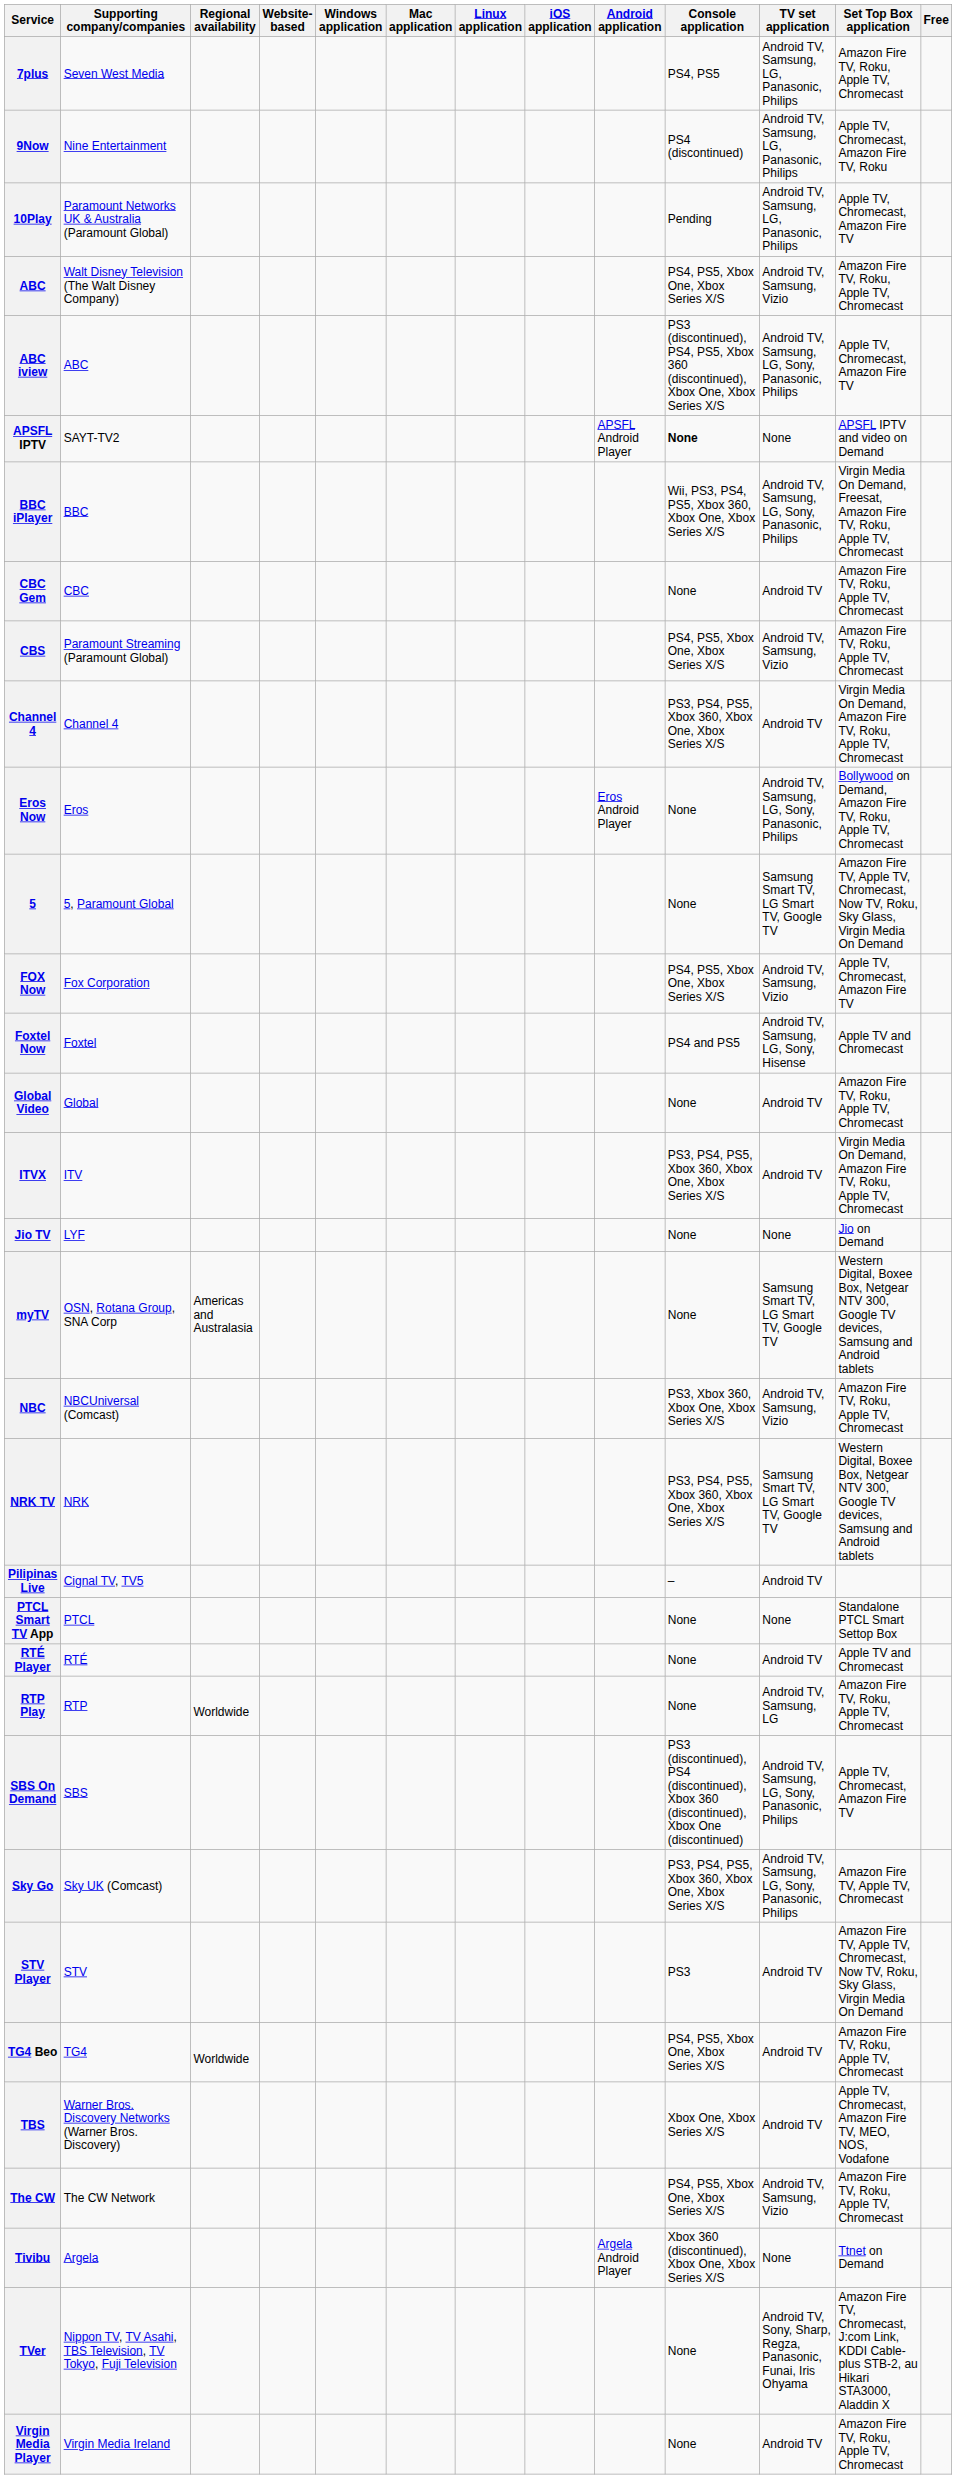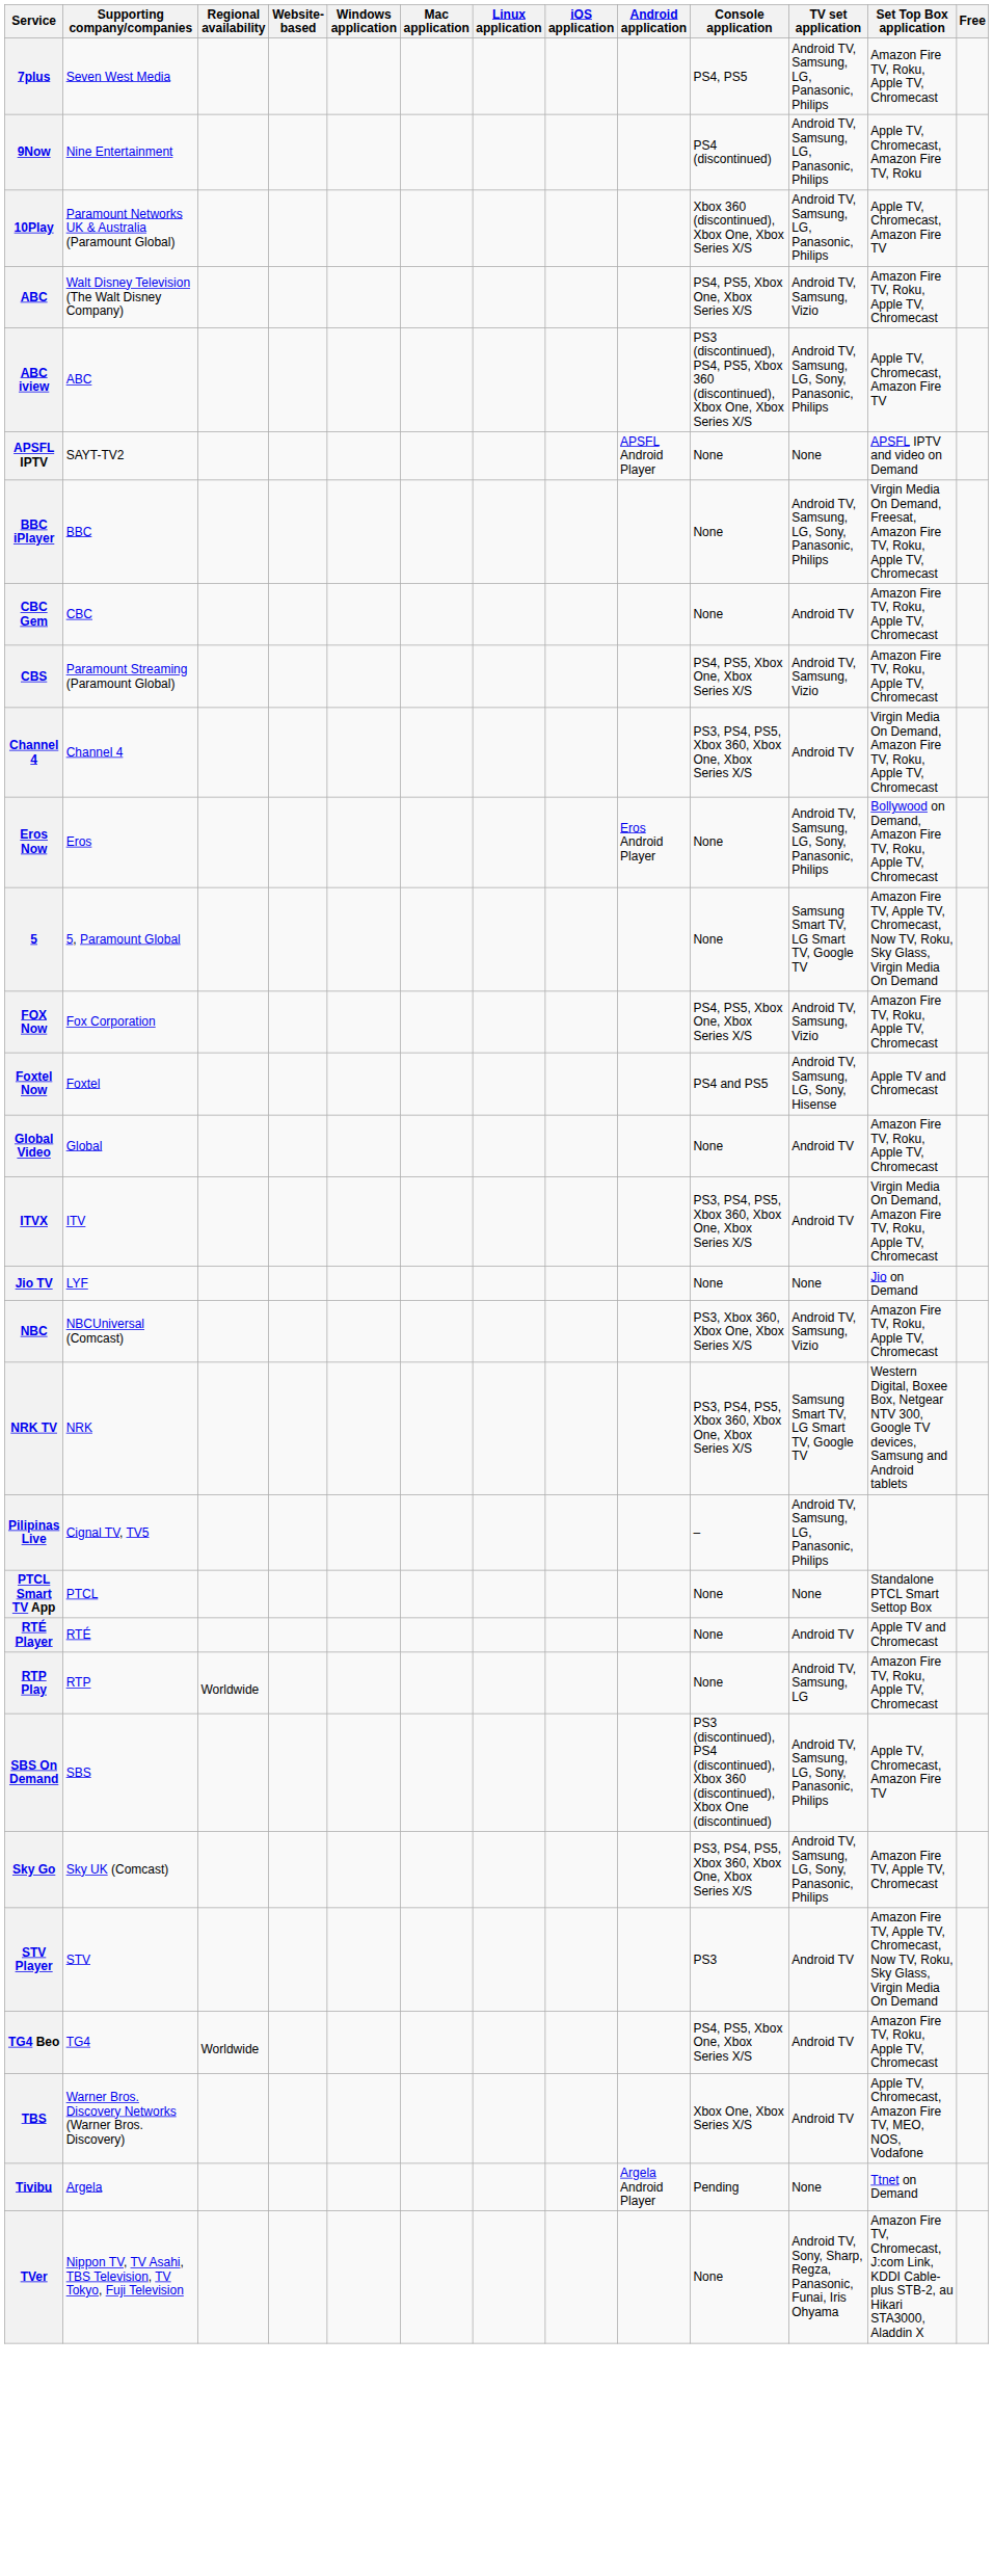 <table class="sortable wikitable sort-under-center sticky-header" style="margin:auto; margin:auto;">
 <tr>
 <th>Service</th>
 <th>Supporting company/companies</th>
 <th>Regional availability</th>
 <th>Website-based</th>
 <th>Windows application</th>
 <th>Mac application</th>
 <th><a href='#'>Linux</a> application</th>
 <th><a href='#'>iOS</a> application</th>
 <th><a href='#'>Android</a> application</th>
 <th>Console application</th>
 <th>TV set application</th>
 <th>Set Top Box application</th>
 <th>Free</th>
 </tr>
 <tr>
 <th><a href='#'>7plus</a></th>
 <td><a href='#'>Seven West Media</a></td>
 <td></td>
 <td></td>
 <td></td>
 <td></td>
 <td></td>
 <td></td>
 <td></td>
 <td>PS4, PS5</td>
 <td>Android TV, Samsung, LG, Panasonic, Philips</td>
 <td>Amazon Fire TV, Roku, Apple TV, Chromecast</td>
 <td></td>
 </tr>
 <tr>
 <th><a href='#'>9Now</a></th>
 <td><a href='#'>Nine Entertainment</a></td>
 <td></td>
 <td></td>
 <td></td>
 <td></td>
 <td></td>
 <td></td>
 <td></td>
 <td>PS4 (discontinued)</td>
 <td>Android TV, Samsung, LG, Panasonic, Philips</td>
 <td>Apple TV, Chromecast, Amazon Fire TV, Roku</td>
 <td></td>
 </tr>
 <tr>
 <th><a href='#'>10Play</a></th>
 <td><a href='#'>Paramount Networks UK & Australia</a><br>(Paramount Global)</td>
 <td></td>
 <td></td>
 <td></td>
 <td></td>
 <td></td>
 <td></td>
 <td></td>
-<td>Pending</td>
+<td>Xbox 360 (discontinued), Xbox One, Xbox Series X/S</td>
 <td>Android TV, Samsung, LG, Panasonic, Philips</td>
 <td>Apple TV, Chromecast, Amazon Fire TV</td>
 <td></td>
 </tr>
 <tr>
 <th><a href='#'>ABC</a></th>
 <td><a href='#'>Walt Disney Television</a> (The Walt Disney Company)</td>
 <td></td>
 <td></td>
 <td></td>
 <td></td>
 <td></td>
 <td></td>
 <td></td>
 <td>PS4, PS5, Xbox One, Xbox Series X/S</td>
 <td>Android TV, Samsung, Vizio</td>
 <td>Amazon Fire TV, Roku, Apple TV, Chromecast</td>
 <td></td>
 </tr>
 <tr>
 <th><a href='#'>ABC iview</a></th>
 <td><a href='#'>ABC</a></td>
 <td></td>
 <td></td>
 <td></td>
 <td></td>
 <td></td>
 <td></td>
 <td></td>
 <td>PS3 (discontinued), PS4, PS5, Xbox 360 (discontinued), Xbox One, Xbox Series X/S</td>
 <td>Android TV, Samsung, LG, Sony, Panasonic, Philips</td>
 <td>Apple TV, Chromecast, Amazon Fire TV</td>
 <td></td>
 </tr>
 <tr>
 <th><a href='#'>APSFL</a> IPTV</th>
 <td>SAYT-TV2</td>
 <td></td>
 <td></td>
 <td></td>
 <td></td>
 <td></td>
 <td></td>
 <td><a href='#'>APSFL</a> Android Player</td>
-<td><strong>None</strong></td>
+<td>None</td>
 <td>None</td>
 <td><a href='#'>APSFL</a> IPTV and video on Demand</td>
 <td></td>
 </tr>
 <tr>
 <th><a href='#'>BBC iPlayer</a></th>
 <td><a href='#'>BBC</a></td>
 <td></td>
 <td></td>
 <td></td>
 <td></td>
 <td></td>
 <td></td>
 <td></td>
-<td>Wii, PS3, PS4, PS5, Xbox 360, Xbox One, Xbox Series X/S</td>
+<td>None</td>
 <td>Android TV, Samsung, LG, Sony, Panasonic, Philips</td>
 <td>Virgin Media On Demand, Freesat, Amazon Fire TV, Roku, Apple TV, Chromecast</td>
 <td></td>
 </tr>
 <tr>
 <th><a href='#'>CBC Gem</a></th>
 <td><a href='#'>CBC</a></td>
 <td></td>
 <td></td>
 <td></td>
 <td></td>
 <td></td>
 <td></td>
 <td></td>
 <td>None</td>
 <td>Android TV</td>
 <td>Amazon Fire TV, Roku, Apple TV, Chromecast</td>
 <td></td>
 </tr>
 <tr>
 <th><a href='#'>CBS</a></th>
 <td><a href='#'>Paramount Streaming</a><br>(Paramount Global)</td>
 <td></td>
 <td></td>
 <td></td>
 <td></td>
 <td></td>
 <td></td>
 <td></td>
 <td>PS4, PS5, Xbox One, Xbox Series X/S</td>
 <td>Android TV, Samsung, Vizio</td>
 <td>Amazon Fire TV, Roku, Apple TV, Chromecast</td>
 <td></td>
 </tr>
 <tr>
 <th><a href='#'>Channel 4</a></th>
 <td><a href='#'>Channel 4</a></td>
 <td><br></td>
 <td></td>
 <td></td>
 <td></td>
 <td></td>
 <td></td>
 <td></td>
 <td>PS3, PS4, PS5, Xbox 360, Xbox One, Xbox Series X/S</td>
 <td>Android TV</td>
 <td>Virgin Media On Demand, Amazon Fire TV, Roku, Apple TV, Chromecast</td>
 <td></td>
 </tr>
 <tr>
 <th><a href='#'>Eros Now</a></th>
 <td><a href='#'>Eros</a></td>
 <td></td>
 <td></td>
 <td></td>
 <td></td>
 <td></td>
 <td></td>
 <td><a href='#'>Eros</a> Android Player</td>
 <td>None</td>
 <td>Android TV, Samsung, LG, Sony, Panasonic, Philips</td>
 <td><a href='#'>Bollywood</a> on Demand, Amazon Fire TV, Roku, Apple TV, Chromecast</td>
 <td></td>
 </tr>
 <tr>
 <th><a href='#'>5</a></th>
 <td><a href='#'>5</a>, <a href='#'>Paramount Global</a></td>
 <td></td>
 <td></td>
 <td></td>
 <td></td>
 <td></td>
 <td></td>
 <td></td>
 <td>None</td>
 <td>Samsung Smart TV, LG Smart TV, Google TV</td>
 <td>Amazon Fire TV, Apple TV, Chromecast, Now TV, Roku, Sky Glass, Virgin Media On Demand</td>
 <td></td>
 </tr>
 <tr>
 <th><a href='#'>FOX Now</a></th>
 <td><a href='#'>Fox Corporation</a></td>
 <td></td>
 <td></td>
 <td></td>
 <td></td>
 <td></td>
 <td></td>
 <td></td>
 <td>PS4, PS5, Xbox One, Xbox Series X/S</td>
 <td>Android TV, Samsung, Vizio</td>
-<td>Apple TV, Chromecast, Amazon Fire TV</td>
+<td>Amazon Fire TV, Roku, Apple TV, Chromecast</td>
 <td></td>
 </tr>
 <tr>
 <th><a href='#'>Foxtel Now</a></th>
 <td><a href='#'>Foxtel</a></td>
 <td></td>
 <td></td>
 <td></td>
 <td></td>
 <td></td>
 <td></td>
 <td></td>
 <td>PS4 and PS5</td>
 <td>Android TV, Samsung, LG, Sony, Hisense</td>
 <td>Apple TV and Chromecast</td>
 <td></td>
 </tr>
 <tr>
 <th><a href='#'>Global Video</a></th>
 <td><a href='#'>Global</a></td>
 <td></td>
 <td></td>
 <td></td>
 <td></td>
 <td></td>
 <td></td>
 <td></td>
 <td>None</td>
 <td>Android TV</td>
 <td>Amazon Fire TV, Roku, Apple TV, Chromecast</td>
 <td></td>
 </tr>
 <tr>
 <th><a href='#'>ITVX</a></th>
 <td><a href='#'>ITV</a></td>
 <td></td>
 <td></td>
 <td></td>
 <td></td>
 <td></td>
 <td></td>
 <td></td>
 <td>PS3, PS4, PS5, Xbox 360, Xbox One, Xbox Series X/S</td>
 <td>Android TV</td>
 <td>Virgin Media On Demand, Amazon Fire TV, Roku, Apple TV, Chromecast</td>
 <td></td>
 </tr>
 <tr>
 <th><a href='#'>Jio TV</a></th>
 <td><a href='#'>LYF</a></td>
 <td></td>
 <td></td>
 <td></td>
 <td></td>
 <td></td>
 <td></td>
 <td></td>
 <td>None</td>
 <td>None</td>
 <td><a href='#'>Jio</a> on Demand</td>
 <td></td>
 </tr>
 <tr>
-<th><a href='#'>myTV</a></th>
-<td><a href='#'>OSN</a>, <a href='#'>Rotana Group</a>, SNA Corp</td>
-<td>Americas and Australasia</td>
-<td></td>
-<td></td>
-<td></td>
-<td></td>
-<td></td>
-<td></td>
-<td>None</td>
-<td>Samsung Smart TV, LG Smart TV, Google TV</td>
-<td>Western Digital, Boxee Box, Netgear NTV 300, Google TV devices, Samsung and Android tablets</td>
-<td></td>
-</tr>
-<tr>
 <th><a href='#'>NBC</a></th>
 <td><a href='#'>NBCUniversal</a> (Comcast)</td>
 <td></td>
 <td></td>
 <td></td>
 <td></td>
 <td></td>
 <td></td>
 <td></td>
 <td>PS3, Xbox 360, Xbox One, Xbox Series X/S</td>
 <td>Android TV, Samsung, Vizio</td>
 <td>Amazon Fire TV, Roku, Apple TV, Chromecast</td>
 <td></td>
 </tr>
 <tr>
 <th><a href='#'>NRK TV</a></th>
 <td><a href='#'>NRK</a></td>
 <td></td>
 <td></td>
 <td></td>
 <td></td>
 <td></td>
 <td></td>
 <td></td>
 <td>PS3, PS4, PS5, Xbox 360, Xbox One, Xbox Series X/S</td>
 <td>Samsung Smart TV, LG Smart TV, Google TV</td>
 <td>Western Digital, Boxee Box, Netgear NTV 300, Google TV devices, Samsung and Android tablets</td>
 <td></td>
 </tr>
 <tr>
 <th><a href='#'>Pilipinas Live</a></th>
 <td><a href='#'>Cignal TV</a>, <a href='#'>TV5</a></td>
 <td></td>
 <td></td>
 <td></td>
 <td></td>
 <td></td>
 <td></td>
 <td></td>
 <td>–</td>
-<td>Android TV</td>
+<td>Android TV, Samsung, LG, Panasonic, Philips</td>
 <td></td>
 <td></td>
 </tr>
 <tr>
 <th><a href='#'>PTCL Smart TV</a> App</th>
 <td><a href='#'>PTCL</a></td>
 <td></td>
 <td></td>
 <td></td>
 <td></td>
 <td></td>
 <td></td>
 <td></td>
 <td>None</td>
 <td>None</td>
 <td>Standalone PTCL Smart Settop Box</td>
 <td></td>
 </tr>
 <tr>
 <th><a href='#'>RTÉ Player</a></th>
 <td><a href='#'>RTÉ</a></td>
 <td></td>
 <td></td>
 <td></td>
 <td></td>
 <td></td>
 <td></td>
 <td></td>
 <td>None</td>
 <td>Android TV</td>
 <td>Apple TV and Chromecast</td>
 <td></td>
 </tr>
 <tr>
 <th><a href='#'>RTP Play</a></th>
 <td><a href='#'>RTP</a></td>
 <td><br>Worldwide</td>
 <td></td>
 <td></td>
 <td></td>
 <td></td>
 <td></td>
 <td></td>
 <td>None</td>
 <td>Android TV, Samsung, LG</td>
 <td>Amazon Fire TV, Roku, Apple TV, Chromecast</td>
 <td></td>
 </tr>
 <tr>
 <th><a href='#'>SBS On Demand</a></th>
 <td><a href='#'>SBS</a></td>
 <td></td>
 <td></td>
 <td></td>
 <td></td>
 <td></td>
 <td></td>
 <td></td>
 <td>PS3 (discontinued), PS4 (discontinued), Xbox 360 (discontinued), Xbox One (discontinued)</td>
 <td>Android TV, Samsung, LG, Sony, Panasonic, Philips</td>
 <td>Apple TV, Chromecast, Amazon Fire TV</td>
 <td></td>
 </tr>
 <tr>
 <th><a href='#'>Sky Go</a></th>
 <td><a href='#'>Sky UK</a> (Comcast)</td>
 <td><br></td>
 <td></td>
 <td></td>
 <td></td>
 <td></td>
 <td></td>
 <td></td>
 <td>PS3, PS4, PS5, Xbox 360, Xbox One, Xbox Series X/S</td>
 <td>Android TV, Samsung, LG, Sony, Panasonic, Philips</td>
 <td>Amazon Fire TV, Apple TV, Chromecast</td>
 <td></td>
 </tr>
 <tr>
 <th><a href='#'>STV Player</a></th>
 <td><a href='#'>STV</a></td>
 <td></td>
 <td></td>
 <td></td>
 <td></td>
 <td></td>
 <td></td>
 <td></td>
 <td>PS3</td>
 <td>Android TV</td>
 <td>Amazon Fire TV, Apple TV, Chromecast, Now TV, Roku, Sky Glass, Virgin Media On Demand</td>
 <td></td>
 </tr>
 <tr>
 <th><a href='#'>TG4</a> Beo</th>
 <td><a href='#'>TG4</a></td>
 <td><br>Worldwide</td>
 <td></td>
 <td></td>
 <td></td>
 <td></td>
 <td></td>
 <td></td>
 <td>PS4, PS5, Xbox One, Xbox Series X/S</td>
 <td>Android TV</td>
 <td>Amazon Fire TV, Roku, Apple TV, Chromecast</td>
 <td></td>
 </tr>
 <tr>
 <th><a href='#'>TBS</a></th>
 <td><a href='#'>Warner Bros. Discovery Networks</a> (Warner Bros. Discovery)</td>
 <td></td>
 <td></td>
 <td></td>
 <td></td>
 <td></td>
 <td></td>
 <td></td>
 <td>Xbox One, Xbox Series X/S</td>
 <td>Android TV</td>
 <td>Apple TV, Chromecast, Amazon Fire TV, MEO, NOS, Vodafone</td>
 <td></td>
 </tr>
 <tr>
-<th><a href='#'>The CW</a></th>
-<td>The CW Network</td>
-<td></td>
-<td></td>
-<td></td>
-<td></td>
-<td></td>
-<td></td>
-<td></td>
-<td>PS4, PS5, Xbox One, Xbox Series X/S</td>
-<td>Android TV, Samsung, Vizio</td>
-<td>Amazon Fire TV, Roku, Apple TV, Chromecast</td>
-<td></td>
-</tr>
-<tr>
 <th><a href='#'>Tivibu</a></th>
 <td><a href='#'>Argela</a></td>
 <td></td>
 <td></td>
 <td></td>
 <td></td>
 <td></td>
 <td></td>
 <td><a href='#'>Argela</a> Android Player</td>
-<td>Xbox 360 (discontinued), Xbox One, Xbox Series X/S</td>
+<td>Pending</td>
 <td>None</td>
 <td><a href='#'>Ttnet</a> on Demand</td>
 <td></td>
 </tr>
 <tr>
 <th><a href='#'>TVer</a></th>
 <td><a href='#'>Nippon TV</a>, <a href='#'>TV Asahi</a>, <a href='#'>TBS Television</a>, <a href='#'>TV Tokyo</a>, <a href='#'>Fuji Television</a></td>
 <td></td>
 <td></td>
 <td></td>
 <td></td>
 <td></td>
 <td></td>
 <td></td>
 <td>None</td>
 <td>Android TV, Sony, Sharp, Regza, Panasonic, Funai, Iris Ohyama</td>
 <td>Amazon Fire TV, Chromecast, J:com Link, KDDI Cable-plus STB-2, au Hikari STA3000, Aladdin X</td>
 <td></td>
 </tr>
-<tr>
-<th><a href='#'>Virgin Media Player</a></th>
-<td><a href='#'>Virgin Media Ireland</a></td>
-<td></td>
-<td></td>
-<td></td>
-<td></td>
-<td></td>
-<td></td>
-<td></td>
-<td>None</td>
-<td>Android TV</td>
-<td>Amazon Fire TV, Roku, Apple TV, Chromecast</td>
-<td></td>
-</tr>
 </table>
